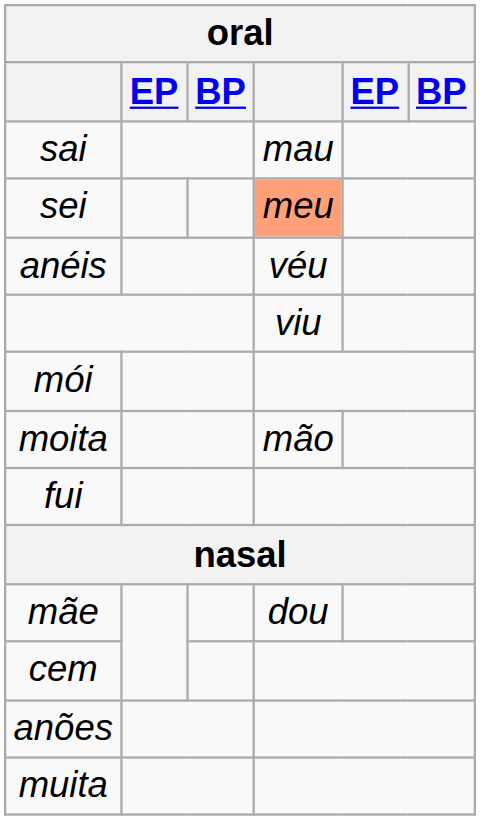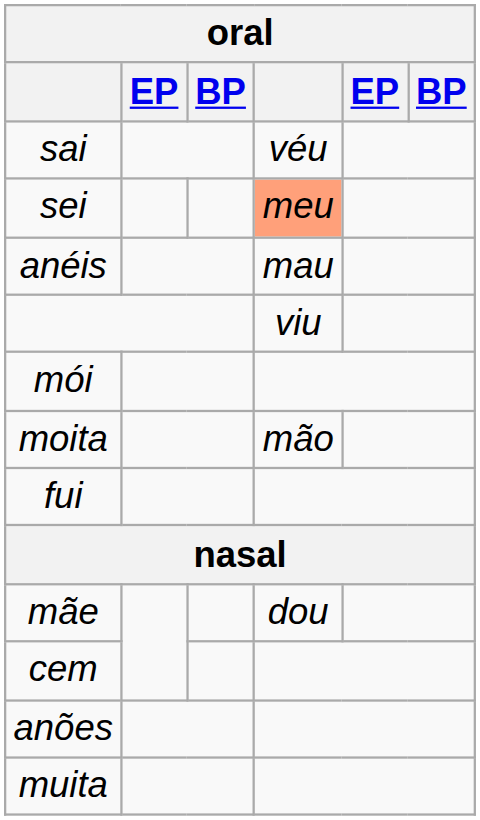 <table class="wikitable" style="text-align:center;">
 <tr>
 <th colspan="6">oral</th>
 </tr>
 <tr>
 <th></th>
 <th><a href='#'>EP</a></th>
 <th><a href='#'>BP</a></th>
 <th></th>
 <th><a href='#'>EP</a></th>
 <th><a href='#'>BP</a></th>
 </tr>
 <tr>
 <td><em>sai</em></td>
 <td colspan=2></td>
-<td><em>mau</em></td>
+<td><em>véu</em></td>
 <td colspan=2></td>
 </tr>
 <tr>
 <td><em>sei</em></td>
 <td></td>
 <td></td>
 <td style="background: lightsalmon;"><em>meu</em></td>
 <td colspan=2></td>
 </tr>
 <tr>
 <td><em>anéis</em></td>
 <td colspan="2"></td>
-<td><em>véu</em></td>
+<td><em>mau</em></td>
 <td colspan=2></td>
 </tr>
 <tr>
 <td colspan="3"></td>
 <td><em>viu</em></td>
 <td colspan=2></td>
 </tr>
 <tr>
 <td><em>mói</em></td>
 <td colspan=2></td>
 <td colspan="3"></td>
 </tr>
 <tr>
 <td><em>moita</em></td>
 <td colspan=2></td>
 <td><em>mão</em></td>
 <td colspan=2></td>
 </tr>
 <tr>
 <td><em>fui</em></td>
 <td colspan=2></td>
 <td colspan="3"></td>
 </tr>
 <tr>
 <th colspan="6">nasal</th>
 </tr>
 <tr>
 <td><em>mãe</em></td>
 <td rowspan=2></td>
 <td></td>
 <td><em>dou</em></td>
 <td colspan=2></td>
 </tr>
 <tr>
 <td><em>cem</em></td>
 <td></td>
 <td colspan="3"></td>
 </tr>
 <tr>
 <td><em>anões</em></td>
 <td colspan=2></td>
 <td colspan="3"></td>
 </tr>
 <tr>
 <td><em>muita</em></td>
 <td colspan=2></td>
 <td colspan="3"></td>
 </tr>
 </table>
